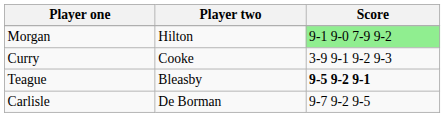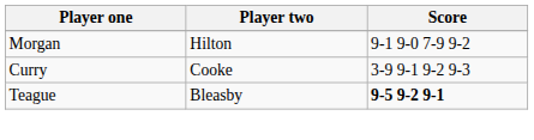 <table class="wikitable">
 <tr>
 <th width=170>Player one</th>
 <th width=170>Player two</th>
 <th width=150>Score</th>
 </tr>
 <tr>
 </tr>
 <tr>
 <td> Morgan</td>
 <td> Hilton</td>
-<td style="background: lightgreen;">9-1 9-0 7-9 9-2</td>
+<td>9-1 9-0 7-9 9-2</td>
 </tr>
 <tr>
 <td> Curry</td>
 <td> Cooke</td>
 <td>3-9 9-1 9-2 9-3</td>
 </tr>
 <tr>
 <td> Teague</td>
 <td> Bleasby</td>
 <td><strong>9-5 9-2 9-1</strong></td>
 </tr>
-<tr>
-<td> Carlisle</td>
-<td> De Borman</td>
-<td>9-7 9-2 9-5</td>
-</tr>
 </table>
